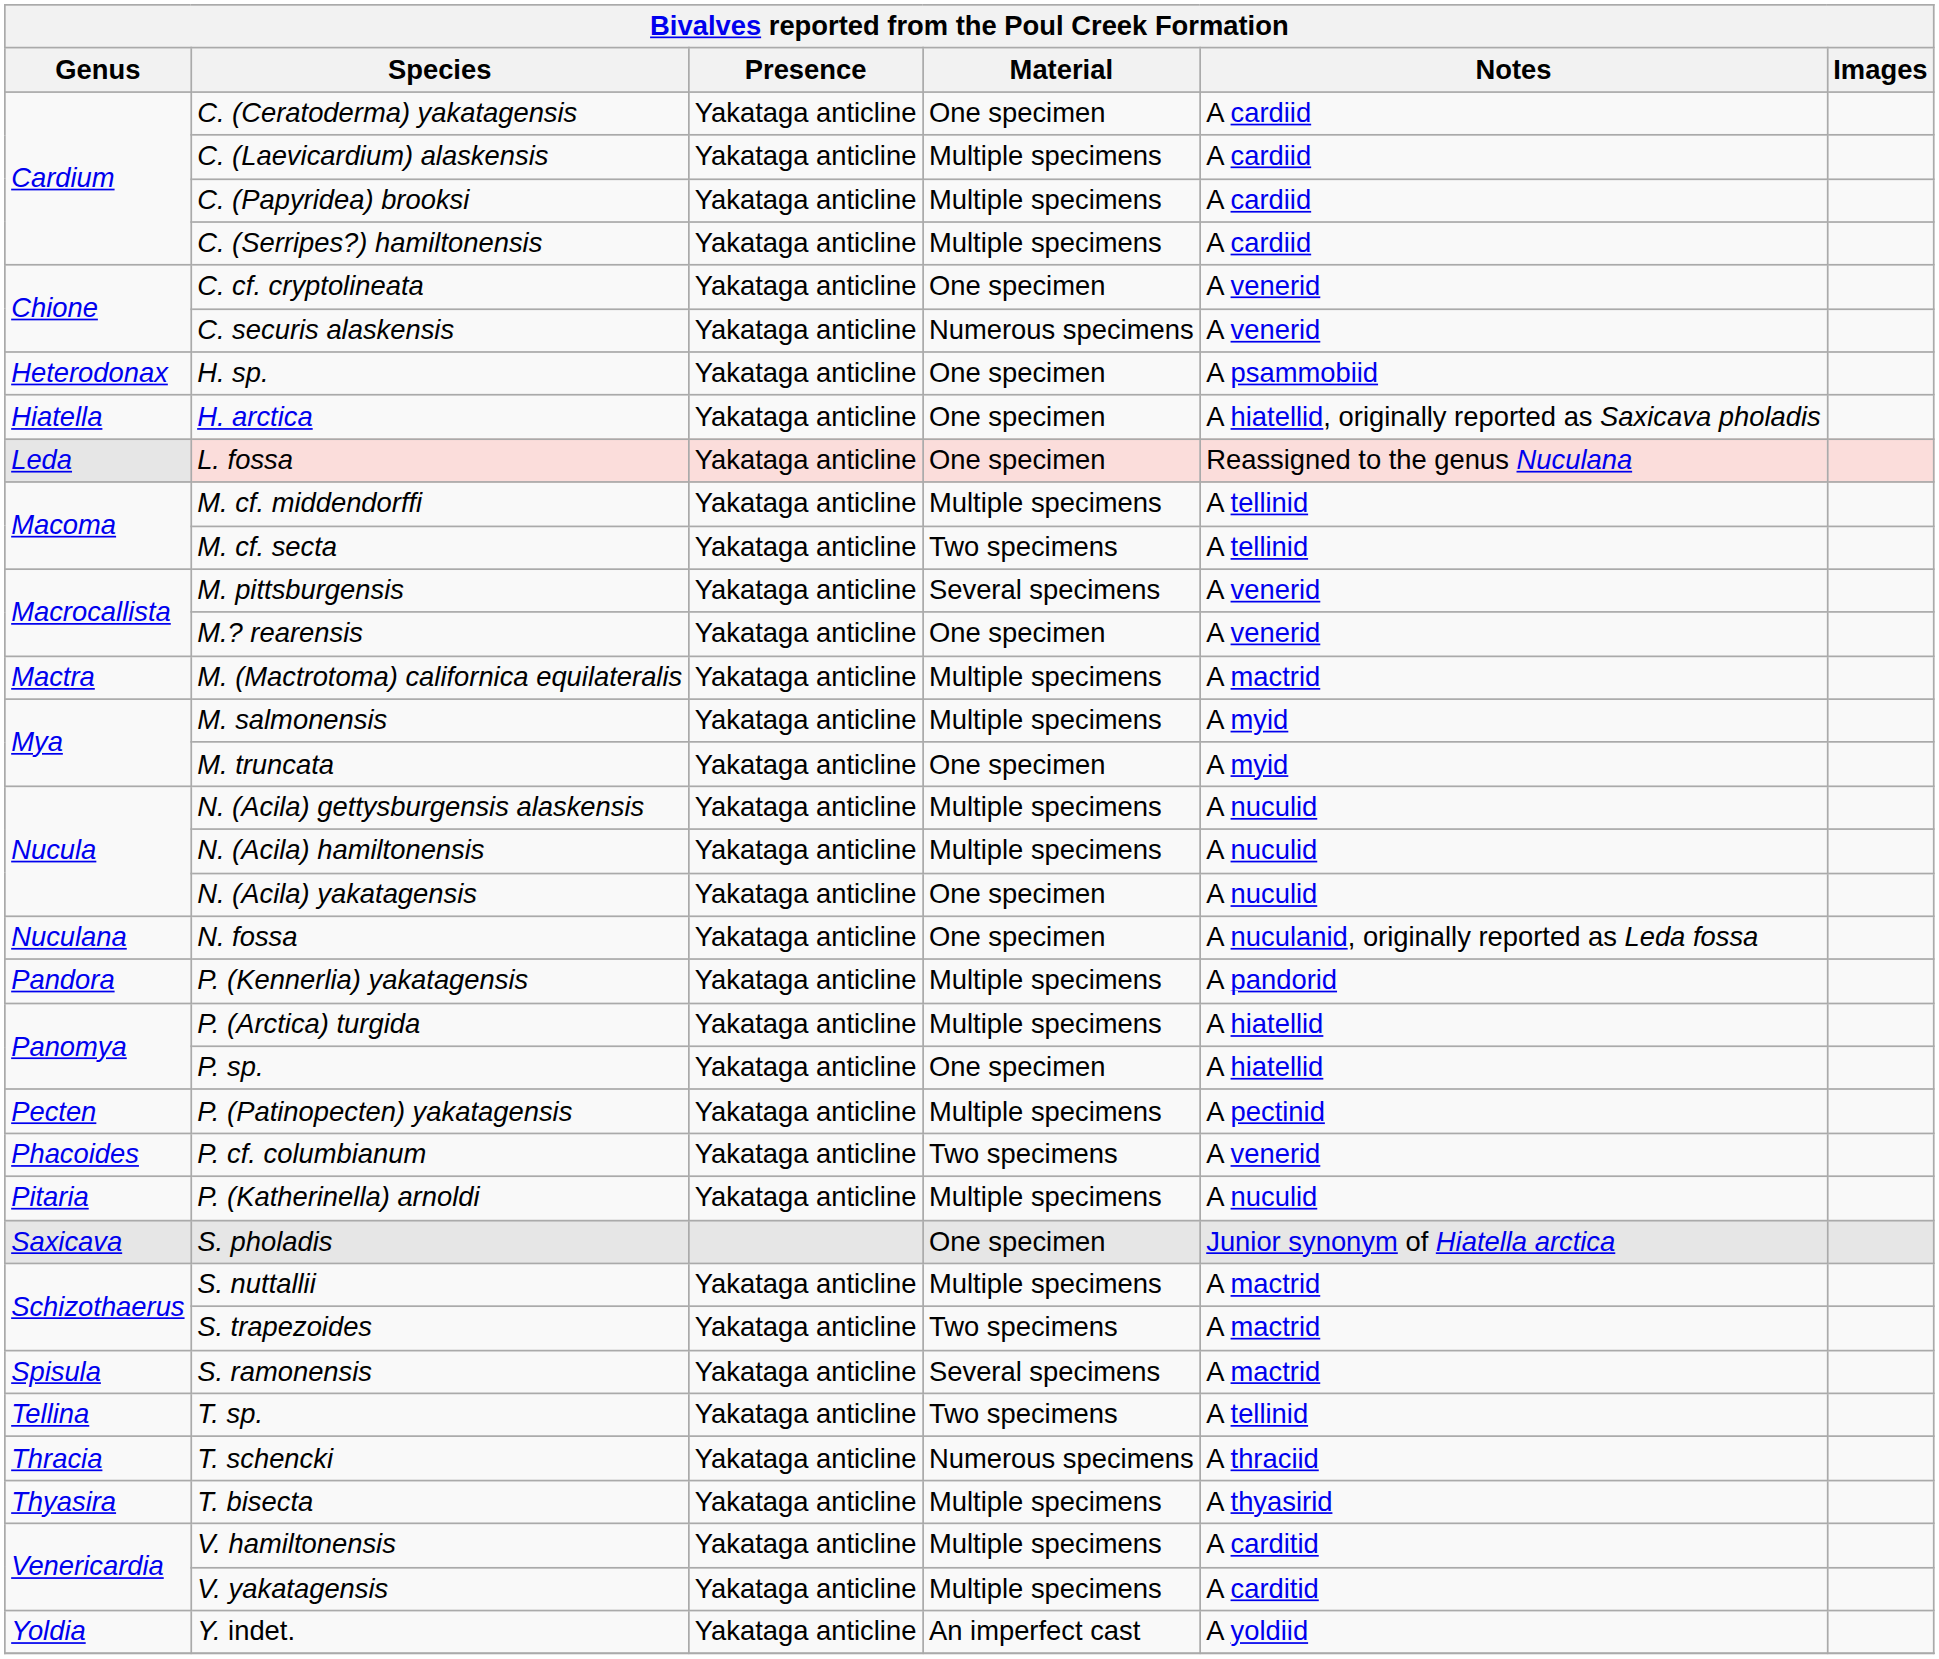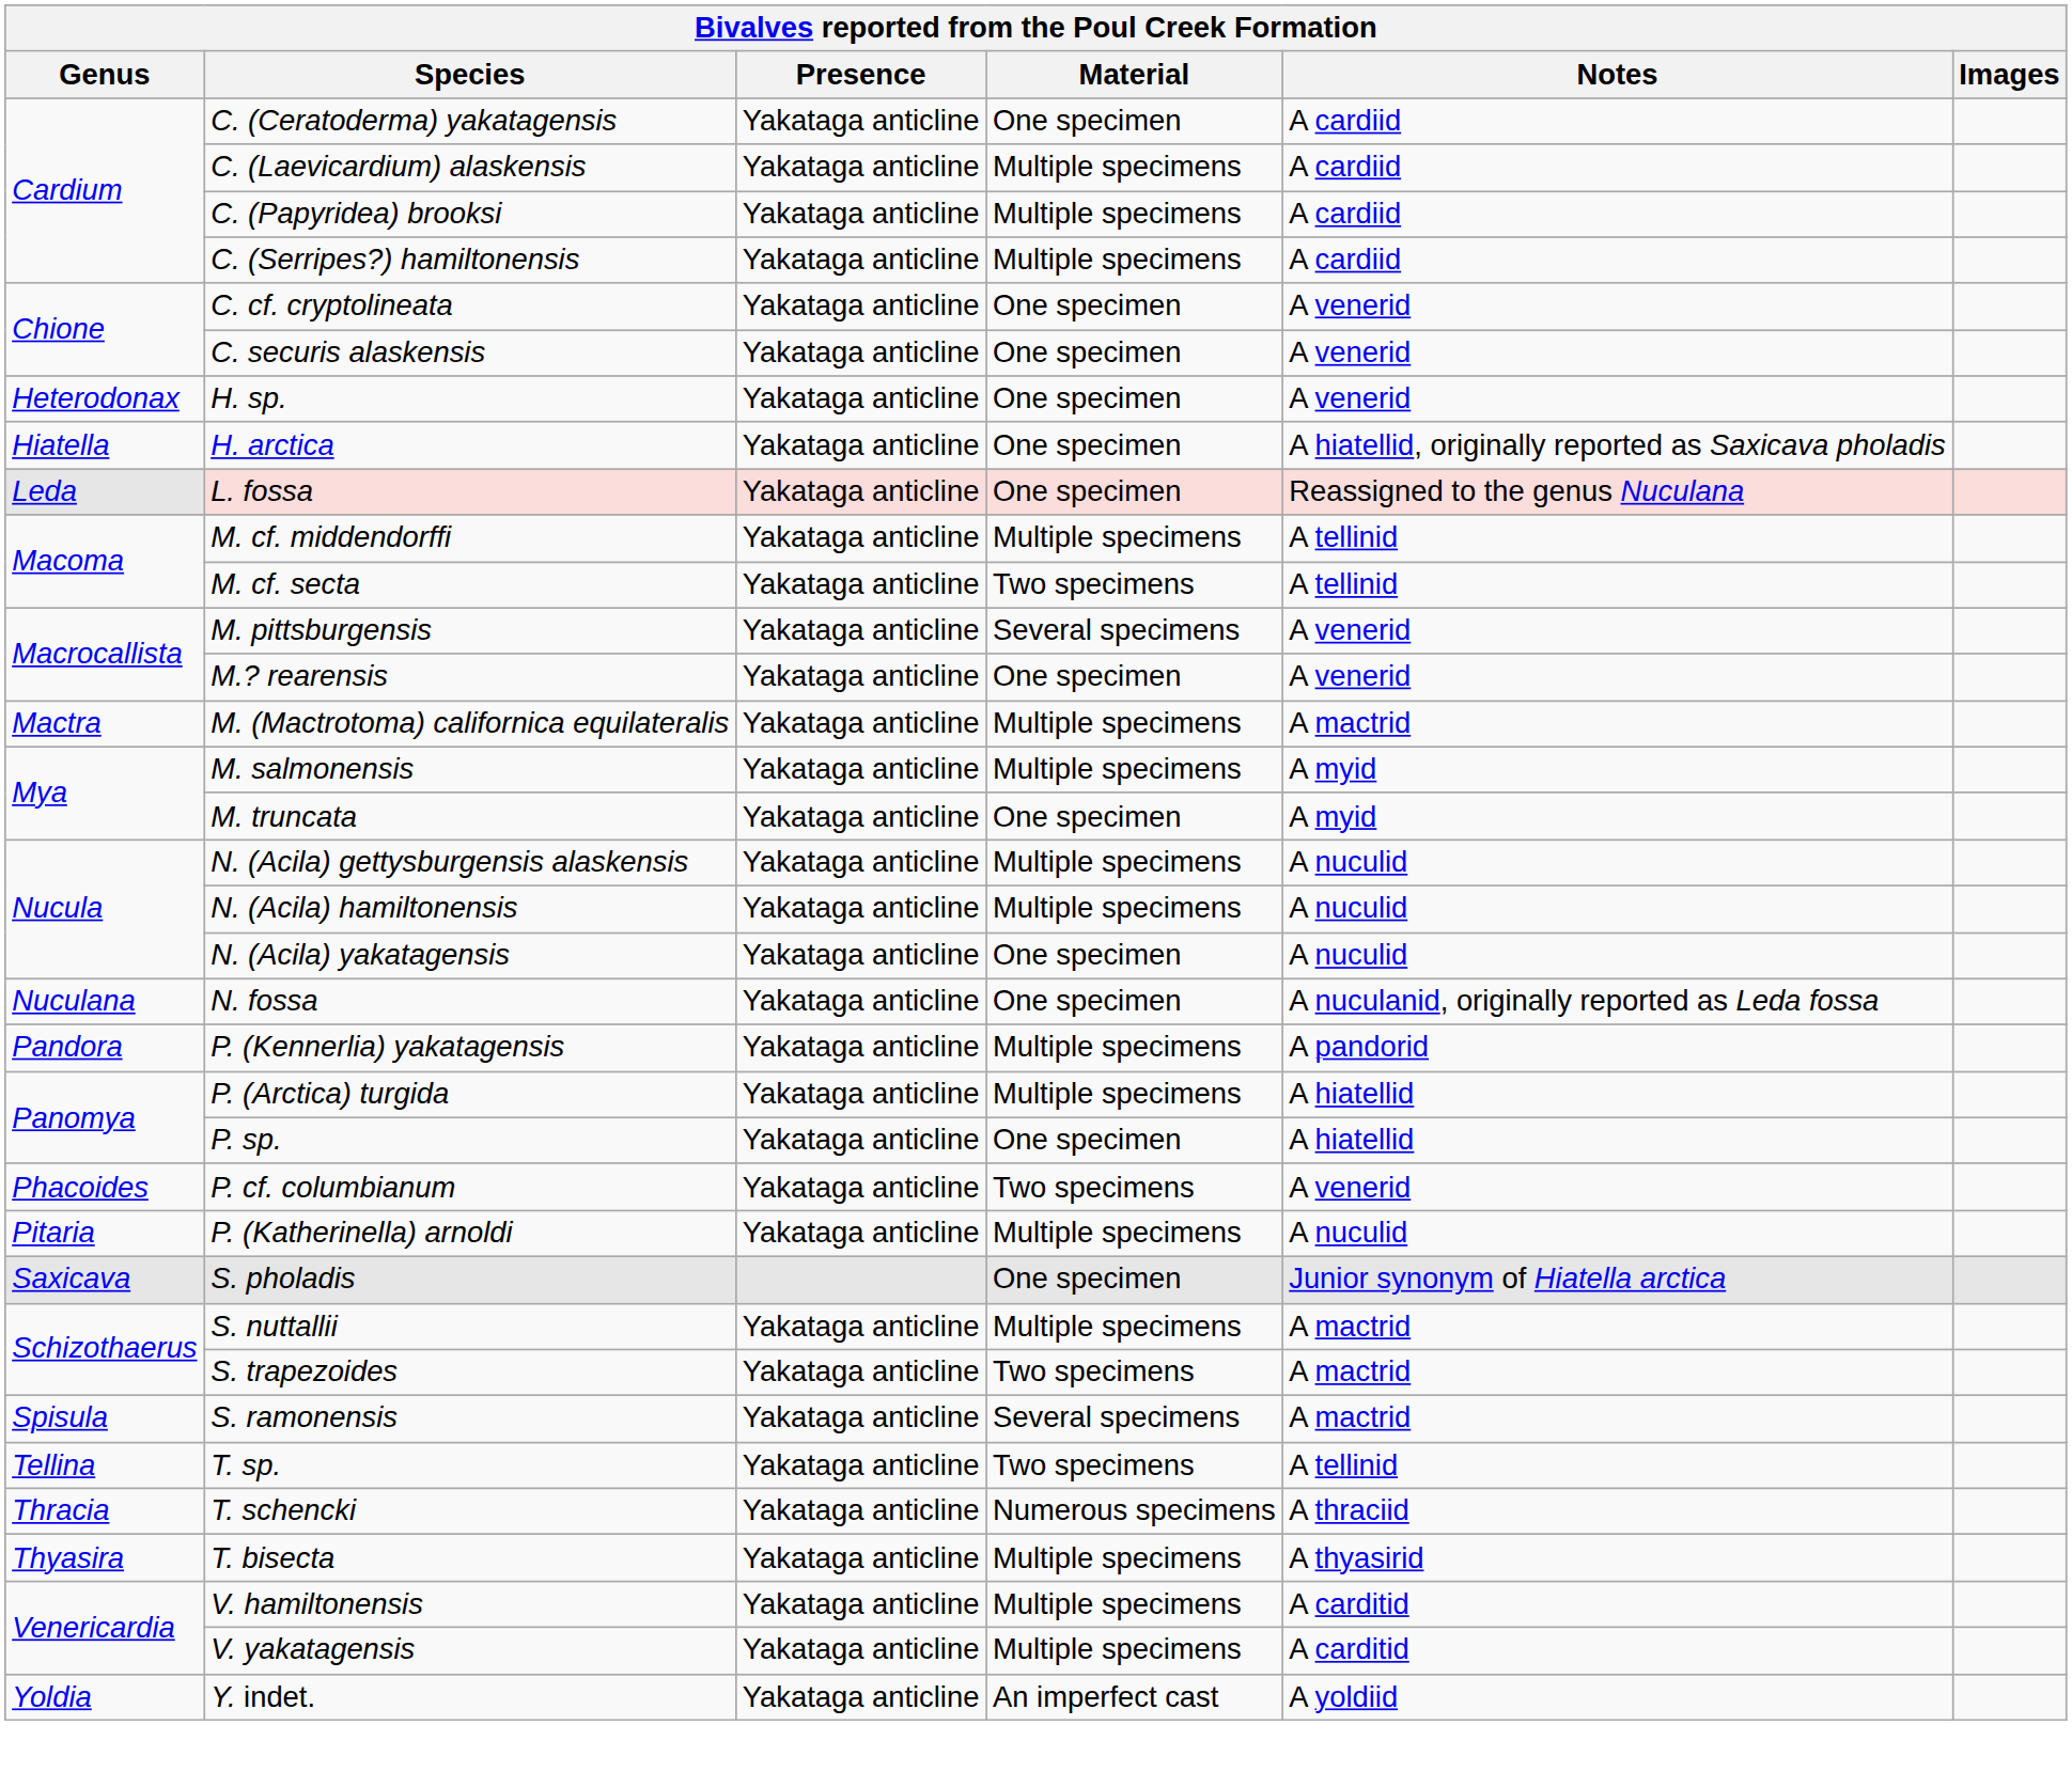 <table class="wikitable" align="center">
 <tr>
 <th colspan="6" align="center"><strong><a href='#'>Bivalves</a> reported from the Poul Creek Formation</strong></th>
 </tr>
 <tr>
 <th>Genus</th>
 <th>Species</th>
 <th>Presence</th>
 <th><strong>Material</strong></th>
 <th>Notes</th>
 <th>Images</th>
 </tr>
 <tr>
 <td rowspan="4"><em><a href='#'>Cardium</a></em></td>
 <td><em>C. (Ceratoderma) yakatagensis</em></td>
 <td>Yakataga anticline</td>
 <td>One specimen</td>
 <td>A <a href='#'>cardiid</a></td>
 <td></td>
 </tr>
 <tr>
 <td><em>C. (Laevicardium) alaskensis</em></td>
 <td>Yakataga anticline</td>
 <td>Multiple specimens</td>
 <td>A <a href='#'>cardiid</a></td>
 <td></td>
 </tr>
 <tr>
 <td><em>C. (Papyridea) brooksi</em></td>
 <td>Yakataga anticline</td>
 <td>Multiple specimens</td>
 <td>A <a href='#'>cardiid</a></td>
 <td></td>
 </tr>
 <tr>
 <td><em>C. (Serripes?) hamiltonensis</em></td>
 <td>Yakataga anticline</td>
 <td>Multiple specimens</td>
 <td>A <a href='#'>cardiid</a></td>
 <td></td>
 </tr>
 <tr>
 <td rowspan="2"><em><a href='#'>Chione</a></em></td>
 <td><em>C. cf. cryptolineata</em></td>
 <td>Yakataga anticline</td>
 <td>One specimen</td>
 <td>A <a href='#'>venerid</a></td>
 <td></td>
 </tr>
 <tr>
 <td><em>C. securis alaskensis</em></td>
 <td>Yakataga anticline</td>
-<td>Numerous specimens</td>
+<td>One specimen</td>
 <td>A <a href='#'>venerid</a></td>
 <td></td>
 </tr>
 <tr>
 <td><em><a href='#'>Heterodonax</a></em></td>
 <td><em>H. sp.</em></td>
 <td>Yakataga anticline</td>
 <td>One specimen</td>
-<td>A <a href='#'>psammobiid</a></td>
+<td>A <a href='#'>venerid</a></td>
 <td></td>
 </tr>
 <tr>
 <td><em><a href='#'>Hiatella</a></em></td>
 <td><em><a href='#'>H. arctica</a></em></td>
 <td>Yakataga anticline</td>
 <td>One specimen</td>
 <td>A <a href='#'>hiatellid</a>, originally reported as <em>Saxicava pholadis</em></td>
 <td></td>
 </tr>
 <tr>
 <td style="background:#E6E6E6;"><em><a href='#'>Leda</a></em></td>
 <td style="background:#fbdddb;"><em>L. fossa</em></td>
 <td style="background:#fbdddb;">Yakataga anticline</td>
 <td style="background:#fbdddb;">One specimen</td>
 <td style="background:#fbdddb;">Reassigned to the genus <em><a href='#'>Nuculana</a></em></td>
 <td style="background:#fbdddb;"></td>
 </tr>
 <tr>
 <td rowspan="2"><em><a href='#'>Macoma</a></em></td>
 <td><em>M. cf. middendorffi</em></td>
 <td>Yakataga anticline</td>
 <td>Multiple specimens</td>
 <td>A <a href='#'>tellinid</a></td>
 <td></td>
 </tr>
 <tr>
 <td><em>M. cf. secta</em></td>
 <td>Yakataga anticline</td>
 <td>Two specimens</td>
 <td>A <a href='#'>tellinid</a></td>
 <td></td>
 </tr>
 <tr>
 <td rowspan="2"><em><a href='#'>Macrocallista</a></em></td>
 <td><em>M. pittsburgensis</em></td>
 <td>Yakataga anticline</td>
 <td>Several specimens</td>
 <td>A <a href='#'>venerid</a></td>
 <td></td>
 </tr>
 <tr>
 <td><em>M.? rearensis</em></td>
 <td>Yakataga anticline</td>
 <td>One specimen</td>
 <td>A <a href='#'>venerid</a></td>
 <td></td>
 </tr>
 <tr>
 <td><em><a href='#'>Mactra</a></em></td>
 <td><em>M. (Mactrotoma) californica equilateralis</em></td>
 <td>Yakataga anticline</td>
 <td>Multiple specimens</td>
 <td>A <a href='#'>mactrid</a></td>
 <td></td>
 </tr>
 <tr>
 <td rowspan="2"><em><a href='#'>Mya</a></em></td>
 <td><em>M. salmonensis</em></td>
 <td>Yakataga anticline</td>
 <td>Multiple specimens</td>
 <td>A <a href='#'>myid</a></td>
 <td></td>
 </tr>
 <tr>
 <td><em>M. truncata</em></td>
 <td>Yakataga anticline</td>
 <td>One specimen</td>
 <td>A <a href='#'>myid</a></td>
 <td></td>
 </tr>
 <tr>
 <td rowspan="3"><em><a href='#'>Nucula</a></em></td>
 <td><em>N. (Acila) gettysburgensis alaskensis</em></td>
 <td>Yakataga anticline</td>
 <td>Multiple specimens</td>
 <td>A <a href='#'>nuculid</a></td>
 <td></td>
 </tr>
 <tr>
 <td><em>N. (Acila) hamiltonensis</em></td>
 <td>Yakataga anticline</td>
 <td>Multiple specimens</td>
 <td>A <a href='#'>nuculid</a></td>
 <td></td>
 </tr>
 <tr>
 <td><em>N. (Acila) yakatagensis</em></td>
 <td>Yakataga anticline</td>
 <td>One specimen</td>
 <td>A <a href='#'>nuculid</a></td>
 <td></td>
 </tr>
 <tr>
 <td><em><a href='#'>Nuculana</a></em></td>
 <td><em>N. fossa</em></td>
 <td>Yakataga anticline</td>
 <td>One specimen</td>
 <td>A <a href='#'>nuculanid</a>, originally reported as <em>Leda fossa</em></td>
 <td></td>
 </tr>
 <tr>
 <td><em><a href='#'>Pandora</a></em></td>
 <td><em>P. (Kennerlia) yakatagensis</em></td>
 <td>Yakataga anticline</td>
 <td>Multiple specimens</td>
 <td>A <a href='#'>pandorid</a></td>
 <td></td>
 </tr>
 <tr>
 <td rowspan="2"><em><a href='#'>Panomya</a></em></td>
 <td><em>P. (Arctica) turgida</em></td>
 <td>Yakataga anticline</td>
 <td>Multiple specimens</td>
 <td>A <a href='#'>hiatellid</a></td>
 <td></td>
 </tr>
 <tr>
 <td><em>P. sp.</em></td>
 <td>Yakataga anticline</td>
 <td>One specimen</td>
 <td>A <a href='#'>hiatellid</a></td>
 <td></td>
 </tr>
 <tr>
-<td><em><a href='#'>Pecten</a></em></td>
-<td><em>P. (Patinopecten) yakatagensis</em></td>
-<td>Yakataga anticline</td>
-<td>Multiple specimens</td>
-<td>A <a href='#'>pectinid</a></td>
-<td></td>
-</tr>
-<tr>
 <td><em><a href='#'>Phacoides</a></em></td>
 <td><em>P. cf. columbianum</em></td>
 <td>Yakataga anticline</td>
 <td>Two specimens</td>
 <td>A <a href='#'>venerid</a></td>
 <td></td>
 </tr>
 <tr>
 <td><em><a href='#'>Pitaria</a></em></td>
 <td><em>P. (Katherinella) arnoldi</em></td>
 <td>Yakataga anticline</td>
 <td>Multiple specimens</td>
 <td>A <a href='#'>nuculid</a></td>
 <td></td>
 </tr>
 <tr>
 <td style="background:#E6E6E6;"><em><a href='#'>Saxicava</a></em></td>
 <td style="background:#E6E6E6;"><em>S. pholadis</em></td>
 <td style="background:#E6E6E6;"></td>
 <td style="background:#E6E6E6;">One specimen</td>
 <td style="background:#E6E6E6;"><a href='#'>Junior synonym</a> of <em><a href='#'>Hiatella arctica</a></em></td>
 <td style="background:#E6E6E6;"></td>
 </tr>
 <tr>
 <td rowspan="2"><em><a href='#'>Schizothaerus</a></em></td>
 <td><em>S. nuttallii</em></td>
 <td>Yakataga anticline</td>
 <td>Multiple specimens</td>
 <td>A <a href='#'>mactrid</a></td>
 <td></td>
 </tr>
 <tr>
 <td><em>S. trapezoides</em></td>
 <td>Yakataga anticline</td>
 <td>Two specimens</td>
 <td>A <a href='#'>mactrid</a></td>
 <td></td>
 </tr>
 <tr>
 <td><em><a href='#'>Spisula</a></em></td>
 <td><em>S. ramonensis</em></td>
 <td>Yakataga anticline</td>
 <td>Several specimens</td>
 <td>A <a href='#'>mactrid</a></td>
 <td></td>
 </tr>
 <tr>
 <td><em><a href='#'>Tellina</a></em></td>
 <td><em>T. sp.</em></td>
 <td>Yakataga anticline</td>
 <td>Two specimens</td>
 <td>A <a href='#'>tellinid</a></td>
 <td></td>
 </tr>
 <tr>
 <td><em><a href='#'>Thracia</a></em></td>
 <td><em>T. schencki</em></td>
 <td>Yakataga anticline</td>
 <td>Numerous specimens</td>
 <td>A <a href='#'>thraciid</a></td>
 <td></td>
 </tr>
 <tr>
 <td><em><a href='#'>Thyasira</a></em></td>
 <td><em>T. bisecta</em></td>
 <td>Yakataga anticline</td>
 <td>Multiple specimens</td>
 <td>A <a href='#'>thyasirid</a></td>
 <td></td>
 </tr>
 <tr>
 <td rowspan="2"><em><a href='#'>Venericardia</a></em></td>
 <td><em>V. hamiltonensis</em></td>
 <td>Yakataga anticline</td>
 <td>Multiple specimens</td>
 <td>A <a href='#'>carditid</a></td>
 <td></td>
 </tr>
 <tr>
 <td><em>V. yakatagensis</em></td>
 <td>Yakataga anticline</td>
 <td>Multiple specimens</td>
 <td>A <a href='#'>carditid</a></td>
 <td></td>
 </tr>
 <tr>
 <td><em><a href='#'>Yoldia</a></em></td>
 <td><em>Y.</em> indet.</td>
 <td>Yakataga anticline</td>
 <td>An imperfect cast</td>
 <td>A <a href='#'>yoldiid</a></td>
 <td></td>
 </tr>
 <tr>
 </tr>
 </table>
